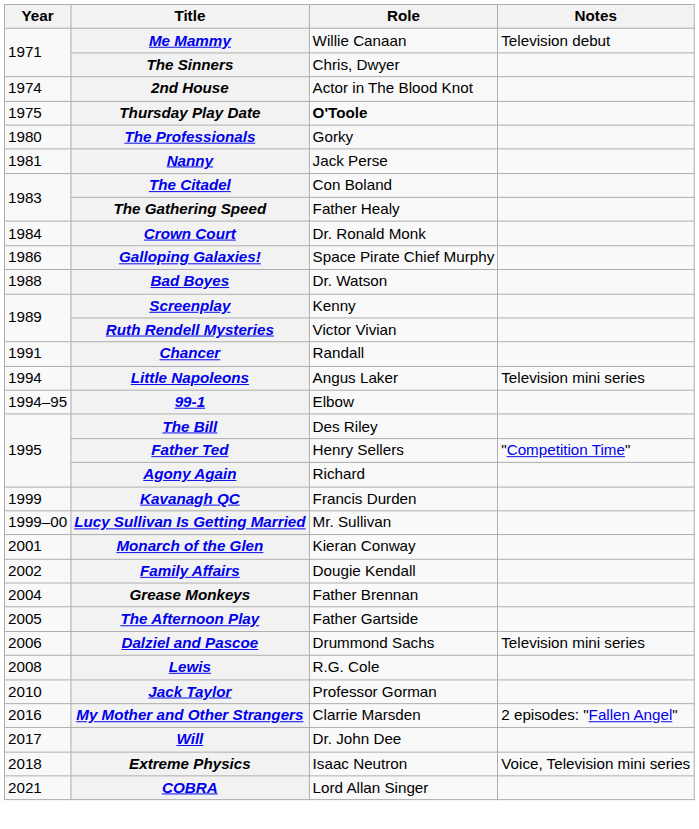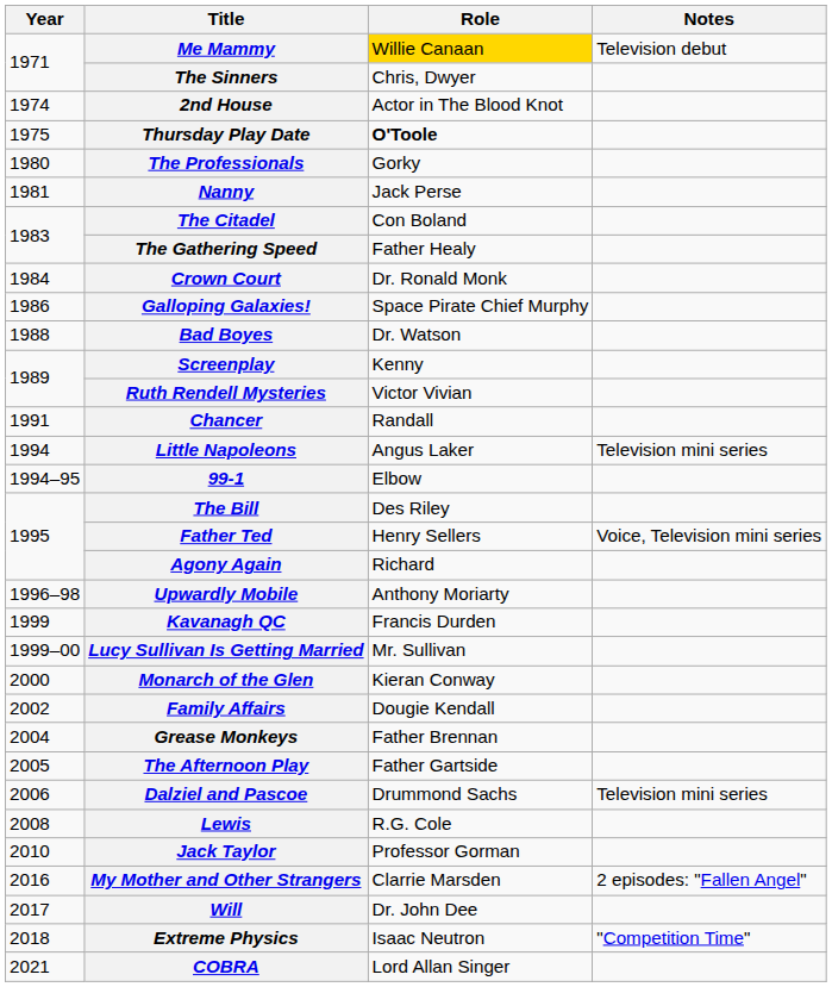 <table class="wikitable plainrowheaders sortable">
 <tr>
 <th scope="col">Year</th>
 <th scope="col">Title</th>
 <th scope="col">Role</th>
 <th scope="col" class="unsortable">Notes</th>
 </tr>
 <tr>
 <td rowspan=2>1971</td>
 <th scope="row"><em><a href='#'>Me Mammy</a></em></th>
-<td>Willie Canaan</td>
+<td style="background: gold;">Willie Canaan</td>
 <td>Television debut</td>
 </tr>
 <tr>
 <th scope="row"><em>The Sinners</em></th>
 <td>Chris, Dwyer</td>
 <td></td>
 </tr>
 <tr>
 <td>1974</td>
 <th scope="row"><em>2nd House</em></th>
 <td>Actor in The Blood Knot</td>
 <td></td>
 </tr>
 <tr>
 <td>1975</td>
 <th scope="row"><em>Thursday Play Date</em></th>
 <td><strong>O'Toole</strong></td>
 <td></td>
 </tr>
 <tr>
 <td>1980</td>
 <th scope="row"><em><a href='#'>The Professionals</a></em></th>
 <td>Gorky</td>
 <td></td>
 </tr>
 <tr>
 <td>1981</td>
 <th scope="row"><em><a href='#'>Nanny</a></em></th>
 <td>Jack Perse</td>
 <td></td>
 </tr>
 <tr>
 <td rowspan=2>1983</td>
 <th scope="row"><em><a href='#'>The Citadel</a></em></th>
 <td>Con Boland</td>
 <td></td>
 </tr>
 <tr>
 <th scope="row"><em>The Gathering Speed</em></th>
 <td>Father Healy</td>
 <td></td>
 </tr>
 <tr>
 <td>1984</td>
 <th scope="row"><em><a href='#'>Crown Court</a></em></th>
 <td>Dr. Ronald Monk</td>
 <td></td>
 </tr>
 <tr>
 <td>1986</td>
 <th scope="row"><em><a href='#'>Galloping Galaxies!</a></em></th>
 <td>Space Pirate Chief Murphy</td>
 <td></td>
 </tr>
 <tr>
 <td>1988</td>
 <th scope="row"><em><a href='#'>Bad Boyes</a></em></th>
 <td>Dr. Watson</td>
 <td></td>
 </tr>
 <tr>
 <td rowspan=2>1989</td>
 <th scope="row"><em><a href='#'>Screenplay</a></em></th>
 <td>Kenny</td>
 <td></td>
 </tr>
 <tr>
 <th scope="row"><em><a href='#'>Ruth Rendell Mysteries</a></em></th>
 <td>Victor Vivian</td>
 <td></td>
 </tr>
 <tr>
 <td>1991</td>
 <th scope="row"><em><a href='#'>Chancer</a></em></th>
 <td>Randall</td>
 <td></td>
 </tr>
 <tr>
 <td>1994</td>
 <th scope="row"><em><a href='#'>Little Napoleons</a></em></th>
 <td>Angus Laker</td>
 <td>Television mini series</td>
 </tr>
 <tr>
 <td>1994–95</td>
 <th scope="row"><em><a href='#'>99-1</a></em></th>
 <td>Elbow</td>
 <td></td>
 </tr>
 <tr>
 <td rowspan=3>1995</td>
 <th scope="row"><em><a href='#'>The Bill</a></em></th>
 <td>Des Riley</td>
 <td></td>
 </tr>
 <tr>
 <th scope="row"><em><a href='#'>Father Ted</a></em></th>
 <td>Henry Sellers</td>
-<td>"<a href='#'>Competition Time</a>"</td>
+<td>Voice, Television mini series</td>
 </tr>
 <tr>
 <th scope="row"><em><a href='#'>Agony Again</a></em></th>
 <td>Richard</td>
+<td></td>
+</tr>
+<tr>
+<td>1996–98</td>
+<th scope="row"><em><a href='#'>Upwardly Mobile</a></em></th>
+<td>Anthony Moriarty</td>
 <td></td>
 </tr>
 <tr>
 <td>1999</td>
 <th scope="row"><em><a href='#'>Kavanagh QC</a></em></th>
 <td>Francis Durden</td>
 <td></td>
 </tr>
 <tr>
 <td>1999–00</td>
 <th scope="row"><em><a href='#'>Lucy Sullivan Is Getting Married</a></em></th>
 <td>Mr. Sullivan</td>
 <td></td>
 </tr>
 <tr>
-<td>2001</td>
+<td>2000</td>
 <th scope="row"><em><a href='#'>Monarch of the Glen</a></em></th>
 <td>Kieran Conway</td>
 <td></td>
 </tr>
 <tr>
 <td>2002</td>
 <th scope="row"><em><a href='#'>Family Affairs</a></em></th>
 <td>Dougie Kendall</td>
 <td></td>
 </tr>
 <tr>
 <td>2004</td>
 <th scope="row"><em>Grease Monkeys</em></th>
 <td>Father Brennan</td>
 <td></td>
 </tr>
 <tr>
 <td>2005</td>
 <th scope="row"><em><a href='#'>The Afternoon Play</a></em></th>
 <td>Father Gartside</td>
 <td></td>
 </tr>
 <tr>
 <td>2006</td>
 <th scope="row"><em><a href='#'>Dalziel and Pascoe</a></em></th>
 <td>Drummond Sachs</td>
 <td>Television mini series</td>
 </tr>
 <tr>
 <td>2008</td>
 <th scope="row"><em><a href='#'>Lewis</a></em></th>
 <td>R.G. Cole</td>
 <td></td>
 </tr>
 <tr>
 <td>2010</td>
 <th scope="row"><em><a href='#'>Jack Taylor</a></em></th>
 <td>Professor Gorman</td>
 <td></td>
 </tr>
 <tr>
 <td>2016</td>
 <th scope="row"><em><a href='#'>My Mother and Other Strangers</a></em></th>
 <td>Clarrie Marsden</td>
 <td>2 episodes: "<a href='#'>Fallen Angel</a>"</td>
 </tr>
 <tr>
 <td>2017</td>
 <th scope="row"><em><a href='#'>Will</a></em></th>
 <td>Dr. John Dee</td>
 <td></td>
 </tr>
 <tr>
 <td>2018</td>
 <th scope="row"><em>Extreme Physics</em></th>
 <td>Isaac Neutron</td>
-<td>Voice, Television mini series</td>
+<td>"<a href='#'>Competition Time</a>"</td>
 </tr>
 <tr>
 <td>2021</td>
 <th scope="row"><em><a href='#'>COBRA</a></em></th>
 <td>Lord Allan Singer</td>
 <td></td>
 </tr>
 </table>
